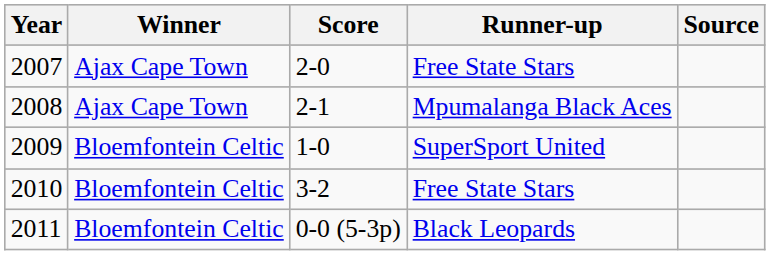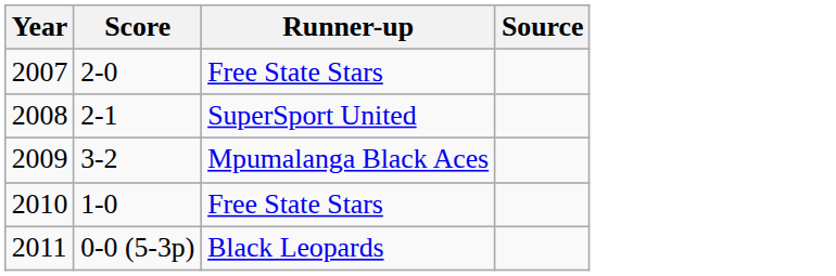 <table class="wikitable">
 <tr>
 <th>Year</th>
-<th>Winner</th>
 <th>Score</th>
 <th>Runner-up</th>
 <th>Source</th>
 </tr>
 <tr>
 <td>2007</td>
-<td> <a href='#'>Ajax Cape Town</a></td>
 <td>2-0</td>
 <td> <a href='#'>Free State Stars</a></td>
 <td></td>
 </tr>
 <tr>
 <td>2008</td>
-<td> <a href='#'>Ajax Cape Town</a></td>
 <td>2-1</td>
+<td> <a href='#'>SuperSport United</a></td>
+<td></td>
+</tr>
+<tr>
+<td>2009</td>
+<td>3-2</td>
 <td> <a href='#'>Mpumalanga Black Aces</a></td>
 <td></td>
 </tr>
 <tr>
-<td>2009</td>
-<td> <a href='#'>Bloemfontein Celtic</a></td>
+<td>2010</td>
 <td>1-0</td>
-<td> <a href='#'>SuperSport United</a></td>
-<td></td>
-</tr>
-<tr>
-<td>2010</td>
-<td> <a href='#'>Bloemfontein Celtic</a></td>
-<td>3-2</td>
 <td> <a href='#'>Free State Stars</a></td>
 <td></td>
 </tr>
 <tr>
 <td>2011</td>
-<td> <a href='#'>Bloemfontein Celtic</a></td>
 <td>0-0 (5-3p)</td>
 <td> <a href='#'>Black Leopards</a></td>
 <td></td>
 </tr>
 </table>
